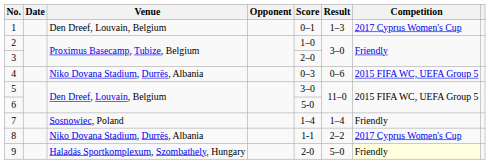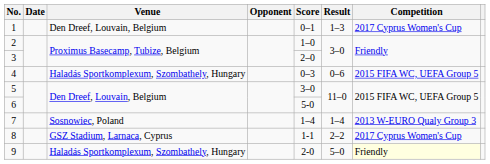 <table class="wikitable sortable">
 <tr>
 <th scope="col">No.</th>
 <th scope="col">Date</th>
 <th scope="col">Venue</th>
 <th scope="col">Opponent</th>
 <th scope="col">Score</th>
 <th scope="col">Result</th>
 <th scope="col">Competition</th>
 <th scope="col" class="unsortable"></th>
 </tr>
 <tr>
 <td align=center>1</td>
 <td></td>
 <td>Den Dreef, Louvain, Belgium</td>
 <td></td>
 <td align=center>0–1</td>
 <td align=center>1–3</td>
 <td><a href='#'>2017 Cyprus Women's Cup</a></td>
 <td></td>
 </tr>
 <tr>
 <td align=center>2</td>
 <td rowspan=2></td>
 <td rowspan=2><a href='#'>Proximus Basecamp</a>, <a href='#'>Tubize</a>, Belgium</td>
 <td rowspan=2></td>
 <td align=center>1–0</td>
 <td rowspan=2 align=center>3–0</td>
 <td rowspan=2><a href='#'>Friendly</a></td>
 <td rowspan=2></td>
 </tr>
 <tr>
 <td align=center>3</td>
 <td align=center>2–0</td>
 </tr>
 <tr>
 <td align=center>4</td>
 <td></td>
-<td><a href='#'>Niko Dovana Stadium</a>, <a href='#'>Durrës</a>, Albania</td>
+<td><a href='#'>Haladás Sportkomplexum</a>, <a href='#'>Szombathely</a>, Hungary</td>
 <td></td>
 <td align=center>0–3</td>
 <td align=center>0–6</td>
 <td><a href='#'>2015 FIFA WC, UEFA Group 5</a></td>
 <td></td>
 </tr>
 <tr>
 <td align=center>5</td>
 <td rowspan=2></td>
 <td rowspan=2><a href='#'>Den Dreef</a>, <a href='#'>Louvain</a>, Belgium</td>
 <td rowspan=2></td>
 <td align=center>3–0</td>
 <td rowspan=2 align=center>11–0</td>
 <td rowspan=2>2015 FIFA WC, UEFA Group 5</td>
 <td rowspan=2></td>
 </tr>
 <tr>
 <td align=center>6</td>
 <td align=center>5-0</td>
 </tr>
 <tr>
 <td align=center>7</td>
 <td></td>
 <td><a href='#'>Sosnowiec</a>, Poland</td>
 <td></td>
 <td align=center>1–4</td>
 <td align=center>1–4</td>
-<td>Friendly</td>
+<td><a href='#'>2013 W-EURO Qualy Group 3</a></td>
 <td></td>
 </tr>
 <tr>
 <td align=center>8</td>
 <td></td>
-<td><a href='#'>Niko Dovana Stadium</a>, <a href='#'>Durrës</a>, Albania</td>
+<td><a href='#'>GSZ Stadium</a>, <a href='#'>Larnaca</a>, Cyprus</td>
 <td></td>
 <td align=center>1-1</td>
 <td align=center>2–2</td>
 <td><a href='#'>2017 Cyprus Women's Cup</a></td>
 <td></td>
 </tr>
 <tr>
 <td align=center>9</td>
 <td></td>
 <td><a href='#'>Haladás Sportkomplexum</a>, <a href='#'>Szombathely</a>, Hungary</td>
 <td></td>
 <td align=center>2-0</td>
 <td align=center>5–0</td>
 <td style="background: lightyellow;">Friendly</td>
 <td></td>
 </tr>
 </table>
